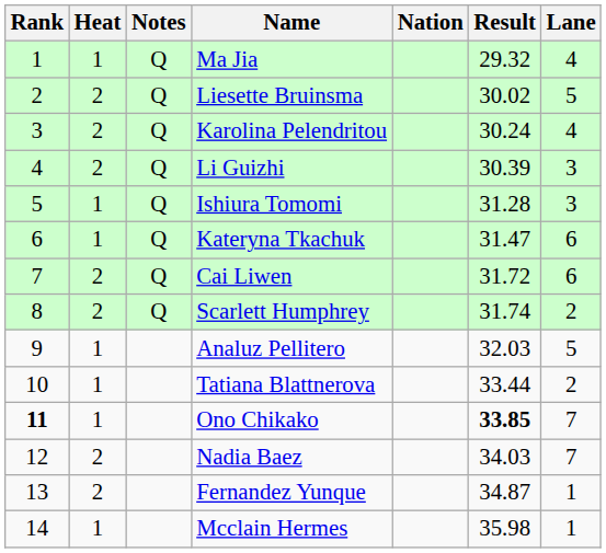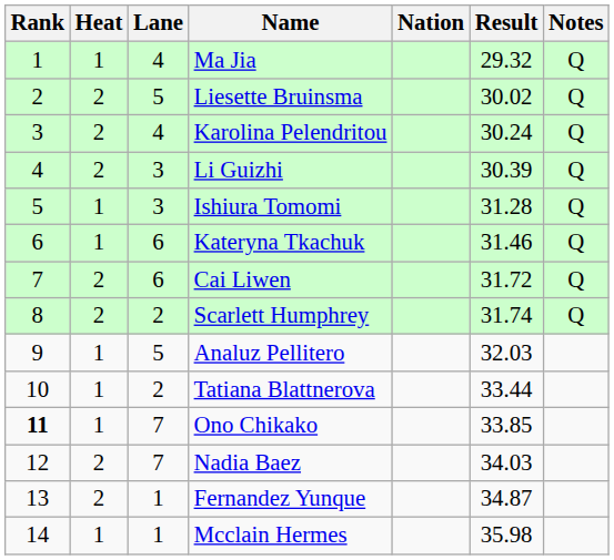 <table class="wikitable sortable" style="text-align:center">
 <tr>
 <th>Rank</th>
 <th>Heat</th>
-<th>Notes</th>
+<th>Lane</th>
 <th>Name</th>
 <th>Nation</th>
 <th>Result</th>
-<th>Lane</th>
+<th>Notes</th>
 </tr>
 <tr bgcolor=ccffcc>
 <td>1</td>
 <td>1</td>
-<td>Q</td>
+<td>4</td>
 <td align=left><a href='#'>Ma Jia</a></td>
 <td align=left></td>
 <td>29.32</td>
-<td>4</td>
+<td>Q</td>
 </tr>
 <tr bgcolor=ccffcc>
 <td>2</td>
 <td>2</td>
-<td>Q</td>
+<td>5</td>
 <td align=left><a href='#'>Liesette Bruinsma</a></td>
 <td align=left></td>
 <td>30.02</td>
-<td>5</td>
+<td>Q</td>
 </tr>
 <tr bgcolor=ccffcc>
 <td>3</td>
 <td>2</td>
-<td>Q</td>
+<td>4</td>
 <td align=left><a href='#'>Karolina Pelendritou</a></td>
 <td align=left></td>
 <td>30.24</td>
-<td>4</td>
+<td>Q</td>
 </tr>
 <tr bgcolor=ccffcc>
 <td>4</td>
 <td>2</td>
-<td>Q</td>
+<td>3</td>
 <td align=left><a href='#'>Li Guizhi</a></td>
 <td align=left></td>
 <td>30.39</td>
-<td>3</td>
+<td>Q</td>
 </tr>
 <tr bgcolor=ccffcc>
 <td>5</td>
 <td>1</td>
-<td>Q</td>
+<td>3</td>
 <td align=left><a href='#'>Ishiura Tomomi</a></td>
 <td align=left></td>
 <td>31.28</td>
-<td>3</td>
+<td>Q</td>
 </tr>
 <tr bgcolor=ccffcc>
 <td>6</td>
 <td>1</td>
-<td>Q</td>
+<td>6</td>
 <td align=left><a href='#'>Kateryna Tkachuk</a></td>
 <td align=left></td>
-<td>31.47</td>
-<td>6</td>
+<td>31.46</td>
+<td>Q</td>
 </tr>
 <tr bgcolor=ccffcc>
 <td>7</td>
 <td>2</td>
-<td>Q</td>
+<td>6</td>
 <td align=left><a href='#'>Cai Liwen</a></td>
 <td align=left></td>
 <td>31.72</td>
-<td>6</td>
+<td>Q</td>
 </tr>
 <tr bgcolor=ccffcc>
 <td>8</td>
 <td>2</td>
-<td>Q</td>
+<td>2</td>
 <td align=left><a href='#'>Scarlett Humphrey</a></td>
 <td align=left></td>
 <td>31.74</td>
-<td>2</td>
+<td>Q</td>
 </tr>
 <tr>
 <td>9</td>
 <td>1</td>
-<td></td>
+<td>5</td>
 <td align=left><a href='#'>Analuz Pellitero</a></td>
 <td align=left></td>
 <td>32.03</td>
-<td>5</td>
+<td></td>
 </tr>
 <tr>
 <td>10</td>
 <td>1</td>
-<td></td>
+<td>2</td>
 <td align=left><a href='#'>Tatiana Blattnerova</a></td>
 <td align=left></td>
 <td>33.44</td>
-<td>2</td>
+<td></td>
 </tr>
 <tr>
 <td><strong>11</strong></td>
 <td>1</td>
-<td></td>
+<td>7</td>
 <td align=left><a href='#'>Ono Chikako</a></td>
 <td align=left></td>
-<td><strong>33.85</strong></td>
-<td>7</td>
+<td>33.85</td>
+<td></td>
 </tr>
 <tr>
 <td>12</td>
 <td>2</td>
-<td></td>
+<td>7</td>
 <td align=left><a href='#'>Nadia Baez</a></td>
 <td align=left></td>
 <td>34.03</td>
-<td>7</td>
+<td></td>
 </tr>
 <tr>
 <td>13</td>
 <td>2</td>
-<td></td>
+<td>1</td>
 <td align=left><a href='#'>Fernandez Yunque</a></td>
 <td align=left></td>
 <td>34.87</td>
-<td>1</td>
+<td></td>
 </tr>
 <tr>
 <td>14</td>
 <td>1</td>
-<td></td>
+<td>1</td>
 <td align=left><a href='#'>Mcclain Hermes</a></td>
 <td align=left></td>
 <td>35.98</td>
-<td>1</td>
+<td></td>
 </tr>
 </table>
